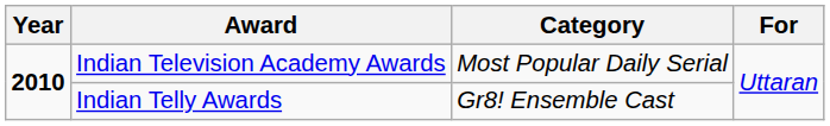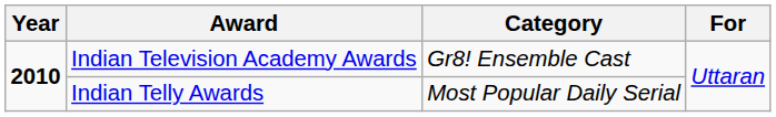 <table class="wikitable" style="font-size: 90%;">
 <tr>
 <th>Year</th>
 <th>Award</th>
 <th>Category</th>
 <th>For</th>
 </tr>
 <tr>
 <td rowspan="2"><strong>2010</strong></td>
 <td><a href='#'>Indian Television Academy Awards</a></td>
-<td><em>Most Popular Daily Serial</em></td>
+<td><em>Gr8! Ensemble Cast</em></td>
 <td rowspan="2"><em><a href='#'>Uttaran</a></em></td>
 </tr>
 <tr>
 <td><a href='#'>Indian Telly Awards</a></td>
-<td><em>Gr8! Ensemble Cast</em></td>
+<td><em>Most Popular Daily Serial</em></td>
 </tr>
 </table>
